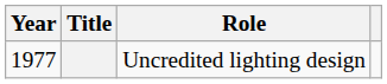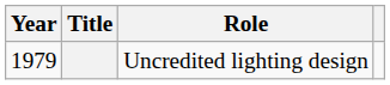 <table class="wikitable plainrowheaders">
 <tr>
 <th scope="col">Year</th>
 <th scope="col">Title</th>
 <th scope="col">Role</th>
 <th scope="col"></th>
 </tr>
 <tr>
-<td>1977</td>
+<td>1979</td>
 <th scope="row"></th>
 <td>Uncredited lighting design</td>
 <td style="text-align:center;"></td>
 </tr>
 </table>
